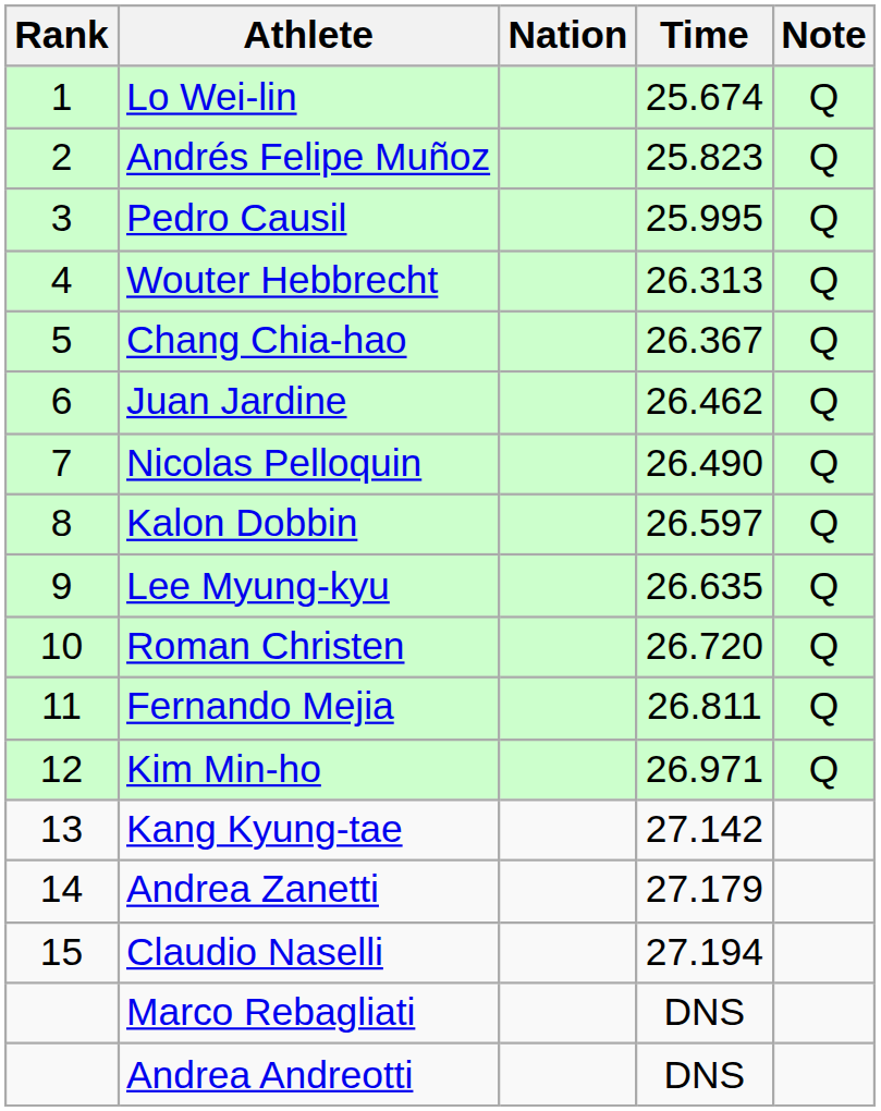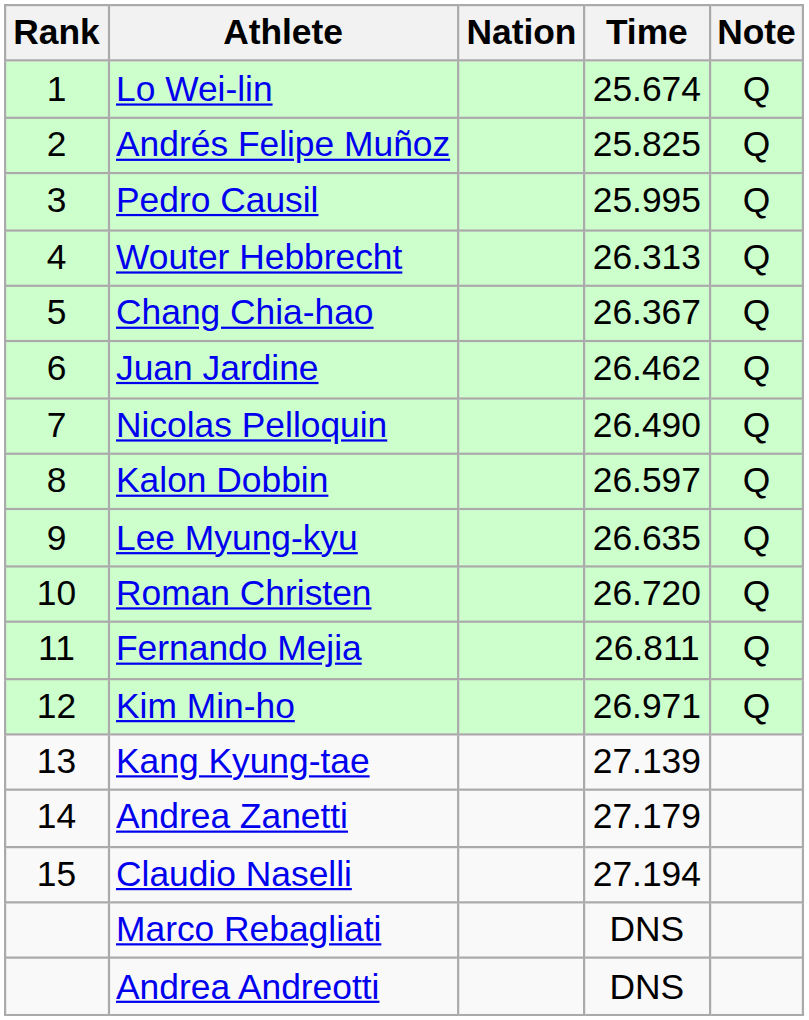 <table class="wikitable sortable" style="text-align:center">
 <tr>
 <th>Rank</th>
 <th>Athlete</th>
 <th>Nation</th>
 <th>Time</th>
 <th>Note</th>
 </tr>
 <tr bgcolor=ccffcc>
 <td>1</td>
 <td align=left><a href='#'>Lo Wei-lin</a></td>
 <td align=left></td>
 <td>25.674</td>
 <td>Q</td>
 </tr>
 <tr bgcolor=ccffcc>
 <td>2</td>
 <td align=left><a href='#'>Andrés Felipe Muñoz</a></td>
 <td align=left></td>
-<td>25.823</td>
+<td>25.825</td>
 <td>Q</td>
 </tr>
 <tr bgcolor=ccffcc>
 <td>3</td>
 <td align=left><a href='#'>Pedro Causil</a></td>
 <td align=left></td>
 <td>25.995</td>
 <td>Q</td>
 </tr>
 <tr bgcolor=ccffcc>
 <td>4</td>
 <td align=left><a href='#'>Wouter Hebbrecht</a></td>
 <td align=left></td>
 <td>26.313</td>
 <td>Q</td>
 </tr>
 <tr bgcolor=ccffcc>
 <td>5</td>
 <td align=left><a href='#'>Chang Chia-hao</a></td>
 <td align=left></td>
 <td>26.367</td>
 <td>Q</td>
 </tr>
 <tr bgcolor=ccffcc>
 <td>6</td>
 <td align=left><a href='#'>Juan Jardine</a></td>
 <td align=left></td>
 <td>26.462</td>
 <td>Q</td>
 </tr>
 <tr bgcolor=ccffcc>
 <td>7</td>
 <td align=left><a href='#'>Nicolas Pelloquin</a></td>
 <td align=left></td>
 <td>26.490</td>
 <td>Q</td>
 </tr>
 <tr bgcolor=ccffcc>
 <td>8</td>
 <td align=left><a href='#'>Kalon Dobbin</a></td>
 <td align=left></td>
 <td>26.597</td>
 <td>Q</td>
 </tr>
 <tr bgcolor=ccffcc>
 <td>9</td>
 <td align=left><a href='#'>Lee Myung-kyu</a></td>
 <td align=left></td>
 <td>26.635</td>
 <td>Q</td>
 </tr>
 <tr bgcolor=ccffcc>
 <td>10</td>
 <td align=left><a href='#'>Roman Christen</a></td>
 <td align=left></td>
 <td>26.720</td>
 <td>Q</td>
 </tr>
 <tr bgcolor=ccffcc>
 <td>11</td>
 <td align=left><a href='#'>Fernando Mejia</a></td>
 <td align=left></td>
 <td>26.811</td>
 <td>Q</td>
 </tr>
 <tr bgcolor=ccffcc>
 <td>12</td>
 <td align=left><a href='#'>Kim Min-ho</a></td>
 <td align=left></td>
 <td>26.971</td>
 <td>Q</td>
 </tr>
 <tr>
 <td>13</td>
 <td align=left><a href='#'>Kang Kyung-tae</a></td>
 <td align=left></td>
-<td>27.142</td>
+<td>27.139</td>
 <td></td>
 </tr>
 <tr>
 <td>14</td>
 <td align=left><a href='#'>Andrea Zanetti</a></td>
 <td align=left></td>
 <td>27.179</td>
 <td></td>
 </tr>
 <tr>
 <td>15</td>
 <td align=left><a href='#'>Claudio Naselli</a></td>
 <td align=left></td>
 <td>27.194</td>
 <td></td>
 </tr>
 <tr>
 <td></td>
 <td align=left><a href='#'>Marco Rebagliati</a></td>
 <td align=left></td>
 <td>DNS</td>
 <td></td>
 </tr>
 <tr>
 <td></td>
 <td align=left><a href='#'>Andrea Andreotti</a></td>
 <td align=left></td>
 <td>DNS</td>
 <td></td>
 </tr>
 </table>
